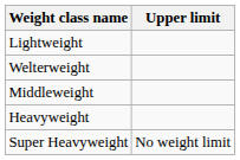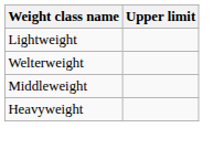 <table class="wikitable" style="font-size:95%;">
 <tr>
 <th>Weight class name</th>
 <th>Upper limit</th>
 </tr>
 <tr>
 <td align="left">Lightweight</td>
 <td></td>
 </tr>
 <tr align="center">
 <td align="left">Welterweight</td>
 <td></td>
 </tr>
 <tr align="center">
 <td align="left">Middleweight</td>
 <td></td>
 </tr>
 <tr align="center">
 <td align="left">Heavyweight</td>
 <td></td>
 </tr>
-<tr align="center">
-<td align="left">Super Heavyweight</td>
-<td>No weight limit</td>
-</tr>
 </table>
